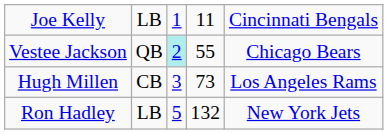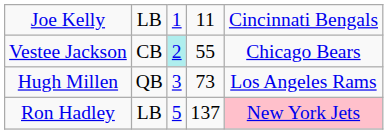 <table class=wikitable style="text-align:center">
 <tr>
 <td><a href='#'>Joe Kelly</a></td>
 <td>LB</td>
 <td><a href='#'>1</a></td>
 <td>11</td>
 <td><a href='#'>Cincinnati Bengals</a></td>
 </tr>
 <tr>
 <td><a href='#'>Vestee Jackson</a></td>
-<td>QB</td>
+<td>CB</td>
 <td style="background: paleturquoise;"><a href='#'>2</a></td>
 <td>55</td>
 <td><a href='#'>Chicago Bears</a></td>
 </tr>
 <tr>
 <td><a href='#'>Hugh Millen</a></td>
-<td>CB</td>
+<td>QB</td>
 <td><a href='#'>3</a></td>
 <td>73</td>
 <td><a href='#'>Los Angeles Rams</a></td>
 </tr>
 <tr>
 <td><a href='#'>Ron Hadley</a></td>
 <td>LB</td>
 <td><a href='#'>5</a></td>
-<td>132</td>
-<td><a href='#'>New York Jets</a></td>
+<td>137</td>
+<td style="background: pink;"><a href='#'>New York Jets</a></td>
 </tr>
 </table>
